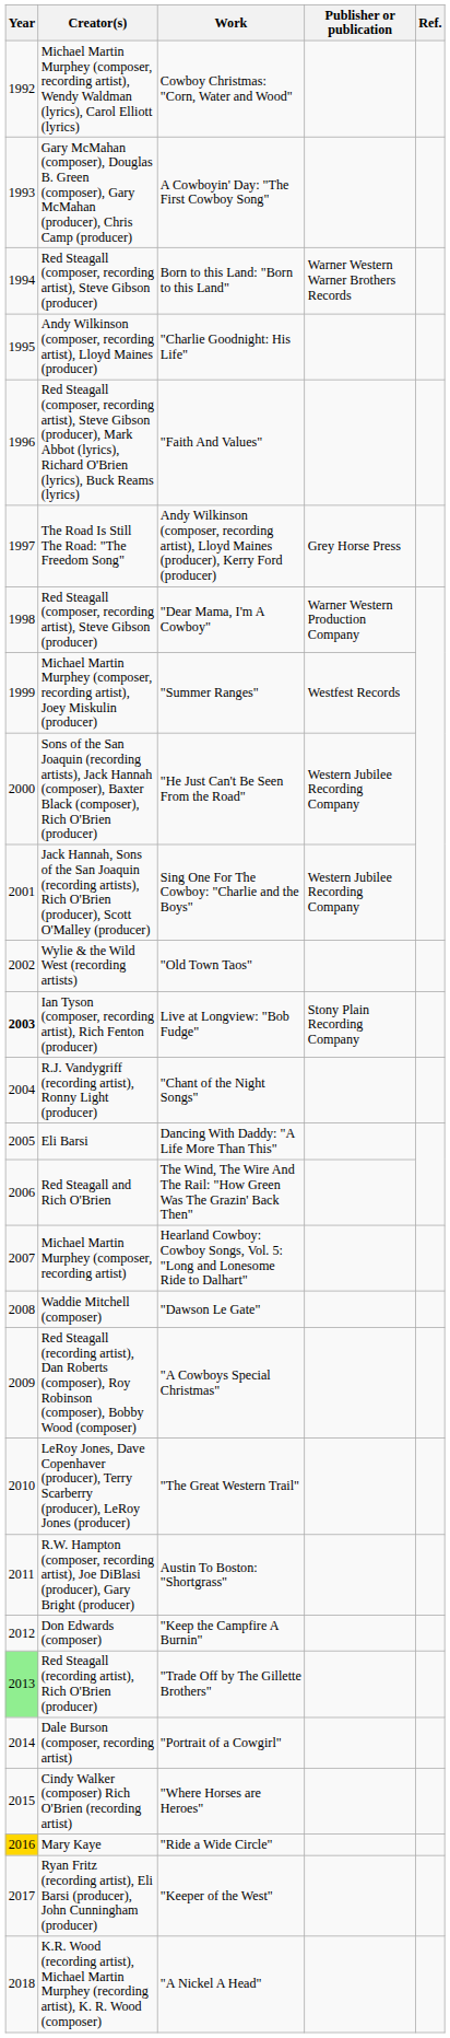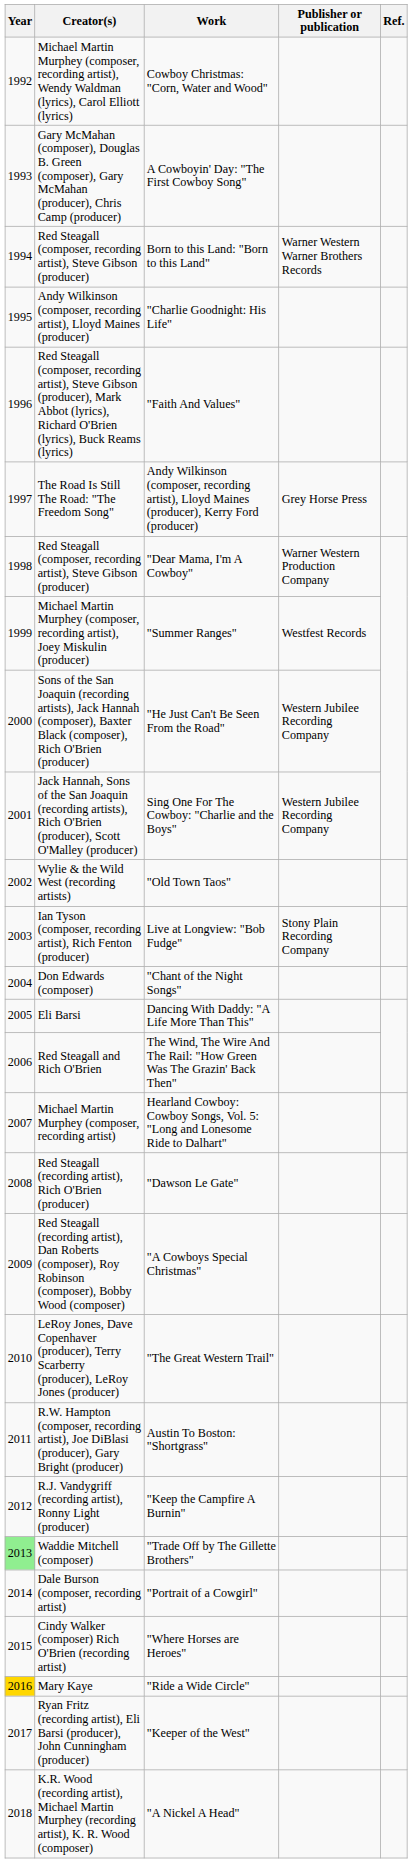 <table class="sortable wikitable" width="85%" cellpadding="5" style="margin: 1em auto 1em auto">
 <tr>
 <th width="7%" scope="col">Year</th>
 <th width="28%" scope="col">Creator(s)</th>
 <th width="35%" scope="col">Work</th>
 <th width="26%" scope="col">Publisher or publication</th>
 <th width="4%" scope="col" class="unsortable">Ref.</th>
 </tr>
 <tr>
 <td>1992</td>
 <td>Michael Martin Murphey (composer, recording artist), Wendy Waldman (lyrics), Carol Elliott (lyrics)</td>
 <td>Cowboy Christmas: "Corn, Water and Wood"</td>
 <td></td>
 <td></td>
 </tr>
 <tr>
 <td>1993</td>
 <td>Gary McMahan (composer), Douglas B. Green (composer), Gary McMahan (producer), Chris Camp (producer)</td>
 <td>A Cowboyin' Day: "The First Cowboy Song"</td>
 <td></td>
 <td></td>
 </tr>
 <tr>
 <td>1994</td>
 <td>Red Steagall (composer, recording artist), Steve Gibson (producer)</td>
 <td>Born to this Land: "Born to this Land"</td>
 <td>Warner Western<br>Warner Brothers Records</td>
 </tr>
 <tr>
 <td>1995</td>
 <td>Andy Wilkinson (composer, recording artist), Lloyd Maines (producer)</td>
 <td>"Charlie Goodnight: His Life"</td>
 <td></td>
 <td></td>
 </tr>
 <tr>
 <td>1996</td>
 <td>Red Steagall (composer, recording artist), Steve Gibson (producer), Mark Abbot (lyrics), Richard O'Brien (lyrics), Buck Reams (lyrics)</td>
 <td>"Faith And Values"</td>
 <td></td>
 <td></td>
 </tr>
 <tr>
 <td>1997</td>
 <td>The Road Is Still The Road: "The Freedom Song"</td>
 <td>Andy Wilkinson (composer, recording artist), Lloyd Maines (producer), Kerry Ford (producer)</td>
 <td>Grey Horse Press</td>
 <td></td>
 </tr>
 <tr>
 <td>1998</td>
 <td>Red Steagall (composer, recording artist), Steve Gibson (producer)</td>
 <td>"Dear Mama, I'm A Cowboy"</td>
 <td>Warner Western Production Company</td>
 </tr>
 <tr>
 <td>1999</td>
 <td>Michael Martin Murphey (composer, recording artist), Joey Miskulin (producer)</td>
 <td>"Summer Ranges"</td>
 <td>Westfest Records</td>
 </tr>
 <tr>
 <td>2000</td>
 <td>Sons of the San Joaquin (recording artists), Jack Hannah (composer), Baxter Black (composer), Rich O'Brien (producer)</td>
 <td>"He Just Can't Be Seen From the Road"</td>
 <td>Western Jubilee Recording Company</td>
 </tr>
 <tr>
 <td>2001</td>
 <td>Jack Hannah, Sons of the San Joaquin (recording artists), Rich O'Brien (producer), Scott O'Malley (producer)</td>
 <td>Sing One For The Cowboy: "Charlie and the Boys"</td>
 <td>Western Jubilee Recording Company</td>
 </tr>
 <tr>
 <td>2002</td>
 <td>Wylie & the Wild West (recording artists)</td>
 <td>"Old Town Taos"</td>
 <td></td>
 <td></td>
 </tr>
 <tr>
-<td><strong>2003</strong></td>
+<td>2003</td>
 <td>Ian Tyson (composer, recording artist), Rich Fenton (producer)</td>
 <td>Live at Longview: "Bob Fudge"</td>
 <td>Stony Plain Recording Company</td>
 </tr>
 <tr>
 <td>2004</td>
-<td>R.J. Vandygriff (recording artist), Ronny Light (producer)</td>
+<td>Don Edwards (composer)</td>
 <td>"Chant of the Night Songs"</td>
 <td></td>
 <td></td>
 </tr>
 <tr>
 <td>2005</td>
 <td>Eli Barsi</td>
 <td>Dancing With Daddy: "A Life More Than This"</td>
 <td></td>
 </tr>
 <tr>
 <td>2006</td>
 <td>Red Steagall and Rich O'Brien</td>
 <td>The Wind, The Wire And The Rail: "How Green Was The Grazin' Back Then"</td>
 <td></td>
 </tr>
 <tr>
 <td>2007</td>
 <td>Michael Martin Murphey (composer, recording artist)</td>
 <td>Hearland Cowboy: Cowboy Songs, Vol. 5: "Long and Lonesome Ride to Dalhart"</td>
 <td></td>
 <td></td>
 </tr>
 <tr>
 <td>2008</td>
-<td>Waddie Mitchell (composer)</td>
+<td>Red Steagall (recording artist), Rich O'Brien (producer)</td>
 <td>"Dawson Le Gate"</td>
 <td></td>
 <td></td>
 </tr>
 <tr>
 <td>2009</td>
 <td>Red Steagall (recording artist), Dan Roberts (composer), Roy Robinson (composer), Bobby Wood (composer)</td>
 <td>"A Cowboys Special Christmas"</td>
 <td></td>
 <td></td>
 </tr>
 <tr>
 <td>2010</td>
 <td>LeRoy Jones, Dave Copenhaver (producer), Terry Scarberry (producer), LeRoy Jones (producer)</td>
 <td>"The Great Western Trail"</td>
 <td></td>
 </tr>
 <tr>
 <td>2011</td>
 <td>R.W. Hampton (composer, recording artist), Joe DiBlasi (producer), Gary Bright (producer)</td>
 <td>Austin To Boston: "Shortgrass"</td>
 <td></td>
 <td></td>
 </tr>
 <tr>
 <td>2012</td>
-<td>Don Edwards (composer)</td>
+<td>R.J. Vandygriff (recording artist), Ronny Light (producer)</td>
 <td>"Keep the Campfire A Burnin"</td>
 <td></td>
 <td></td>
 </tr>
 <tr>
 <td style="background: lightgreen;">2013</td>
-<td>Red Steagall (recording artist), Rich O'Brien (producer)</td>
+<td>Waddie Mitchell (composer)</td>
 <td>"Trade Off by The Gillette Brothers"</td>
 <td></td>
 <td></td>
 </tr>
 <tr>
 <td>2014</td>
 <td>Dale Burson (composer, recording artist)</td>
 <td>"Portrait of a Cowgirl"</td>
 <td></td>
 </tr>
 <tr>
 <td>2015</td>
 <td>Cindy Walker (composer) Rich O'Brien (recording artist)</td>
 <td>"Where Horses are Heroes"</td>
 <td></td>
 <td></td>
 </tr>
 <tr>
 <td style="background: gold;">2016</td>
 <td>Mary Kaye</td>
 <td>"Ride a Wide Circle"</td>
 <td></td>
 <td></td>
 </tr>
 <tr>
 <td>2017</td>
 <td>Ryan Fritz (recording artist), Eli Barsi (producer), John Cunningham (producer)</td>
 <td>"Keeper of the West"</td>
 <td></td>
 <td></td>
 </tr>
 <tr>
 <td>2018</td>
 <td>K.R. Wood (recording artist), Michael Martin Murphey (recording artist), K. R. Wood (composer)</td>
 <td>"A Nickel A Head"</td>
 <td></td>
 </tr>
 </table>
